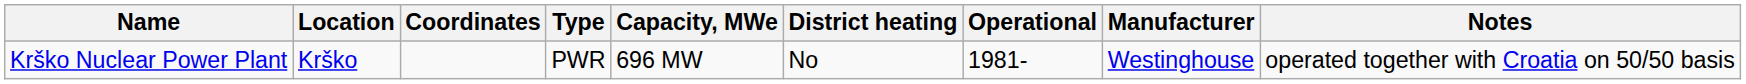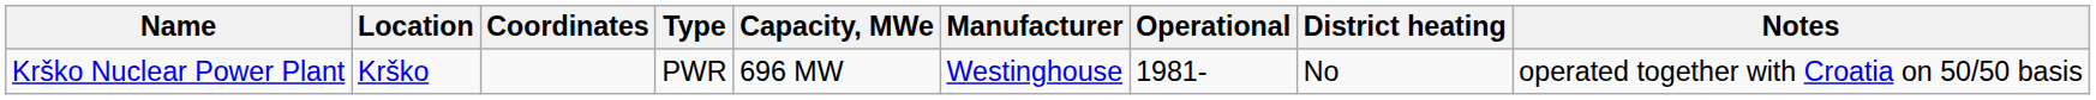 <table class="wikitable">
 <tr>
 <th>Name</th>
 <th>Location</th>
 <th>Coordinates</th>
 <th>Type</th>
 <th>Capacity, MWe</th>
+<th>Manufacturer</th>
+<th>Operational</th>
 <th>District heating</th>
-<th>Operational</th>
-<th>Manufacturer</th>
 <th>Notes</th>
 </tr>
 <tr>
 <td><a href='#'>Krško Nuclear Power Plant</a></td>
 <td><a href='#'>Krško</a></td>
 <td></td>
 <td>PWR</td>
 <td>696 MW</td>
+<td><a href='#'>Westinghouse</a></td>
+<td>1981-</td>
 <td>No</td>
-<td>1981-</td>
-<td><a href='#'>Westinghouse</a></td>
 <td>operated together with <a href='#'>Croatia</a> on 50/50 basis</td>
 </tr>
 </table>
